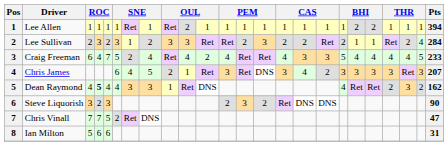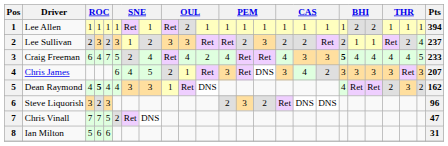 <table class="wikitable" style="font-size: 80%; text-align: center;">
 <tr valign="top">
 <th valign="middle">Pos</th>
 <th valign="middle">Driver</th>
 <th colspan="3"><a href='#'>ROC</a></th>
 <th colspan="3"><a href='#'>SNE</a></th>
 <th colspan="3"><a href='#'>OUL</a></th>
 <th colspan="3"><a href='#'>PEM</a></th>
 <th colspan="3"><a href='#'>CAS</a></th>
 <th colspan="3"><a href='#'>BHI</a></th>
 <th colspan="3"><a href='#'>THR</a></th>
 <th valign=middle>Pts</th>
 </tr>
 <tr>
 <th>1</th>
 <td align=left>Lee Allen</td>
 <td style="background:#ffffbf;">1</td>
 <td style="background:#ffffbf;">1</td>
 <td style="background:#ffffbf;">1</td>
 <td style="background:#ffffbf;">1</td>
 <td style="background:#efcfff;">Ret</td>
 <td style="background:#ffffbf;">1</td>
 <td style="background:#efcfff;">Ret</td>
 <td style="background:#dfdfdf;">2</td>
 <td style="background:#ffffbf;">1</td>
 <td style="background:#ffffbf;">1</td>
 <td style="background:#ffffbf;">1</td>
 <td style="background:#ffffbf;">1</td>
 <td style="background:#ffffbf;">1</td>
 <td style="background:#ffffbf;">1</td>
 <td style="background:#ffffbf;">1</td>
 <td style="background:#ffffbf;">1</td>
 <td style="background:#dfdfdf;">2</td>
 <td style="background:#dfdfdf;">2</td>
 <td style="background:#ffffbf;">1</td>
 <td style="background:#ffffbf;">1</td>
 <td style="background:#ffffbf;">1</td>
 <th>394</th>
 </tr>
 <tr>
 <th>2</th>
 <td align=left>Lee Sullivan</td>
 <td style="background:#dfdfdf;">2</td>
 <td style="background:#ffdf9f;">3</td>
 <td style="background:#dfdfdf;">2</td>
 <td style="background:#ffdf9f;">3</td>
 <td style="background:#ffffbf;">1</td>
 <td style="background:#dfdfdf;">2</td>
 <td style="background:#ffdf9f;">3</td>
 <td style="background:#ffdf9f;">3</td>
 <td style="background:#efcfff;">Ret</td>
 <td style="background:#efcfff;">Ret</td>
 <td style="background:#dfdfdf;">2</td>
 <td style="background:#ffdf9f;">3</td>
 <td style="background:#dfdfdf;">2</td>
 <td style="background:#dfdfdf;">2</td>
 <td style="background:#efcfff;">Ret</td>
 <td style="background:#dfdfdf;">2</td>
 <td style="background:#ffffbf;">1</td>
 <td style="background:#ffffbf;">1</td>
 <td style="background:#efcfff;">Ret</td>
 <td style="background:#dfdfdf;">2</td>
 <td style="background:#dfffdf;">4</td>
-<th>284</th>
+<th>237</th>
 </tr>
 <tr>
 <th>3</th>
 <td align=left>Craig Freeman</td>
 <td style="background:#dfffdf;">6</td>
 <td style="background:#dfffdf;">4</td>
 <td style="background:#dfffdf;">7</td>
 <td style="background:#dfffdf;">5</td>
 <td style="background:#dfdfdf;">2</td>
 <td style="background:#dfffdf;">4</td>
 <td style="background:#efcfff;">Ret</td>
 <td style="background:#dfffdf;">4</td>
 <td style="background:#dfffdf;">2</td>
 <td style="background:#dfffdf;">4</td>
 <td style="background:#efcfff;">Ret</td>
 <td style="background:#efcfff;">Ret</td>
 <td style="background:#dfffdf;">4</td>
 <td style="background:#ffdf9f;">3</td>
 <td style="background:#ffdf9f;">3</td>
-<td style="background:#dfffdf;">5</td>
+<td style="background:#dfffdf;"><strong>5</strong></td>
 <td style="background:#dfffdf;">4</td>
 <td style="background:#dfffdf;">4</td>
 <td style="background:#dfffdf;">4</td>
 <td style="background:#dfffdf;">4</td>
 <td style="background:#dfffdf;">5</td>
 <th>233</th>
 </tr>
 <tr>
 <th>4</th>
 <td align=left><a href='#'>Chris James</a></td>
 <td></td>
 <td></td>
 <td></td>
 <td style="background:#dfffdf;">6</td>
 <td style="background:#dfffdf;">4</td>
 <td style="background:#dfffdf;">5</td>
 <td style="background:#dfdfdf;">2</td>
 <td style="background:#ffffbf;">1</td>
 <td style="background:#efcfff;">Ret</td>
 <td style="background:#ffdf9f;">3</td>
 <td style="background:#efcfff;">Ret</td>
 <td style="background:#ffffff;">DNS</td>
 <td style="background:#ffdf9f;">3</td>
 <td style="background:#dfffdf;">4</td>
 <td style="background:#dfdfdf;">2</td>
 <td style="background:#ffdf9f;">3</td>
 <td style="background:#ffdf9f;">3</td>
 <td style="background:#ffdf9f;">3</td>
 <td style="background:#ffdf9f;">3</td>
 <td style="background:#efcfff;">Ret</td>
 <td style="background:#ffdf9f;">3</td>
 <th>207</th>
 </tr>
 <tr>
 <th>5</th>
 <td align=left>Dean Raymond</td>
 <td style="background:#dfffdf;">4</td>
 <td style="background:#dfffdf;"><strong>5</strong></td>
 <td style="background:#dfffdf;">4</td>
 <td style="background:#dfffdf;">4</td>
 <td style="background:#ffdf9f;">3</td>
 <td style="background:#ffdf9f;">3</td>
 <td style="background:#ffffbf;">1</td>
 <td style="background:#efcfff;">Ret</td>
 <td style="background:#ffffff;">DNS</td>
 <td></td>
 <td></td>
 <td></td>
 <td></td>
 <td></td>
 <td></td>
 <td style="background:#dfffdf;">4</td>
 <td style="background:#efcfff;">Ret</td>
 <td style="background:#efcfff;">Ret</td>
 <td style="background:#dfdfdf;">2</td>
 <td style="background:#ffdf9f;">3</td>
 <td style="background:#dfdfdf;">2</td>
 <th>162</th>
 </tr>
 <tr>
 <th>6</th>
 <td align=left>Steve Liquorish</td>
 <td style="background:#ffdf9f;">3</td>
 <td style="background:#dfdfdf;">2</td>
 <td style="background:#ffdf9f;">3</td>
 <td></td>
 <td></td>
 <td></td>
 <td></td>
 <td></td>
 <td></td>
 <td style="background:#dfdfdf;">2</td>
 <td style="background:#ffdf9f;">3</td>
 <td style="background:#dfdfdf;">2</td>
 <td style="background:#efcfff;">Ret</td>
 <td style="background:#ffffff;">DNS</td>
 <td style="background:#ffffff;">DNS</td>
 <td></td>
 <td></td>
 <td></td>
 <td></td>
 <td></td>
 <td></td>
-<th>90</th>
+<th>96</th>
 </tr>
 <tr>
 <th>7</th>
 <td align=left>Chris Vinall</td>
 <td style="background:#dfffdf;">7</td>
 <td style="background:#dfffdf;">7</td>
 <td style="background:#dfffdf;">5</td>
 <td style="background:#dfdfdf;">2</td>
 <td style="background:#efcfff;">Ret</td>
 <td style="background:#ffffff;">DNS</td>
 <td></td>
 <td></td>
 <td></td>
 <td></td>
 <td></td>
 <td></td>
 <td></td>
 <td></td>
 <td></td>
 <td></td>
 <td></td>
 <td></td>
 <td></td>
 <td></td>
 <td></td>
 <th>47</th>
 </tr>
 <tr>
 <th>8</th>
 <td align=left>Ian Milton</td>
 <td style="background:#dfffdf;">5</td>
 <td style="background:#dfffdf;">6</td>
 <td style="background:#dfffdf;">6</td>
 <td></td>
 <td></td>
 <td></td>
 <td></td>
 <td></td>
 <td></td>
 <td></td>
 <td></td>
 <td></td>
 <td></td>
 <td></td>
 <td></td>
 <td></td>
 <td></td>
 <td></td>
 <td></td>
 <td></td>
 <td></td>
 <th>31</th>
 </tr>
 <tr>
 </tr>
 </table>
